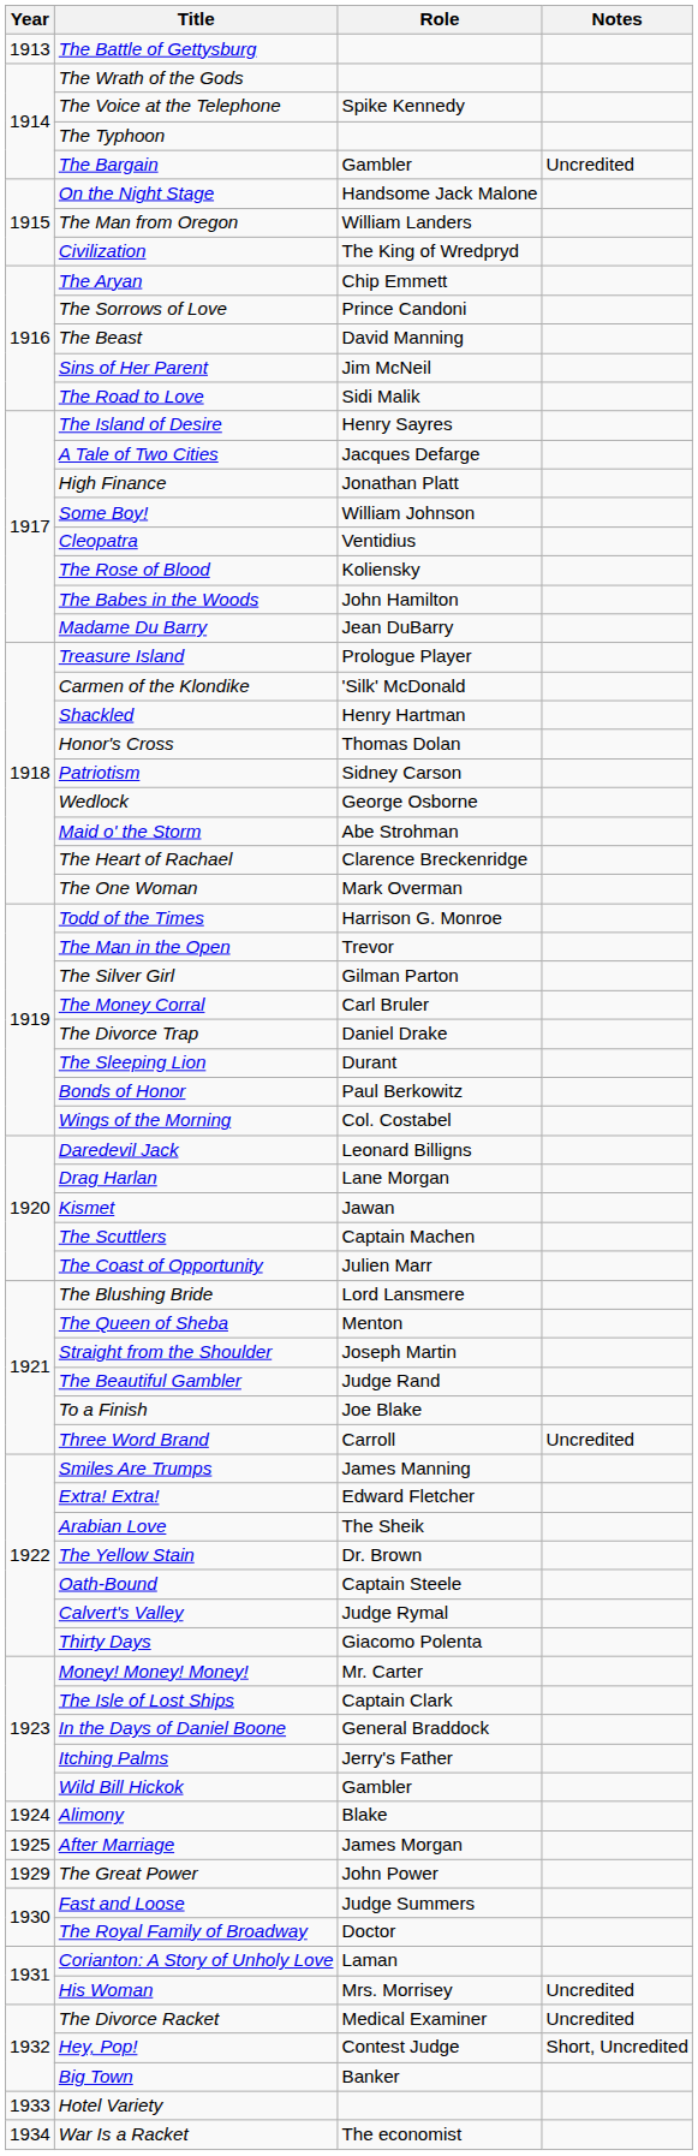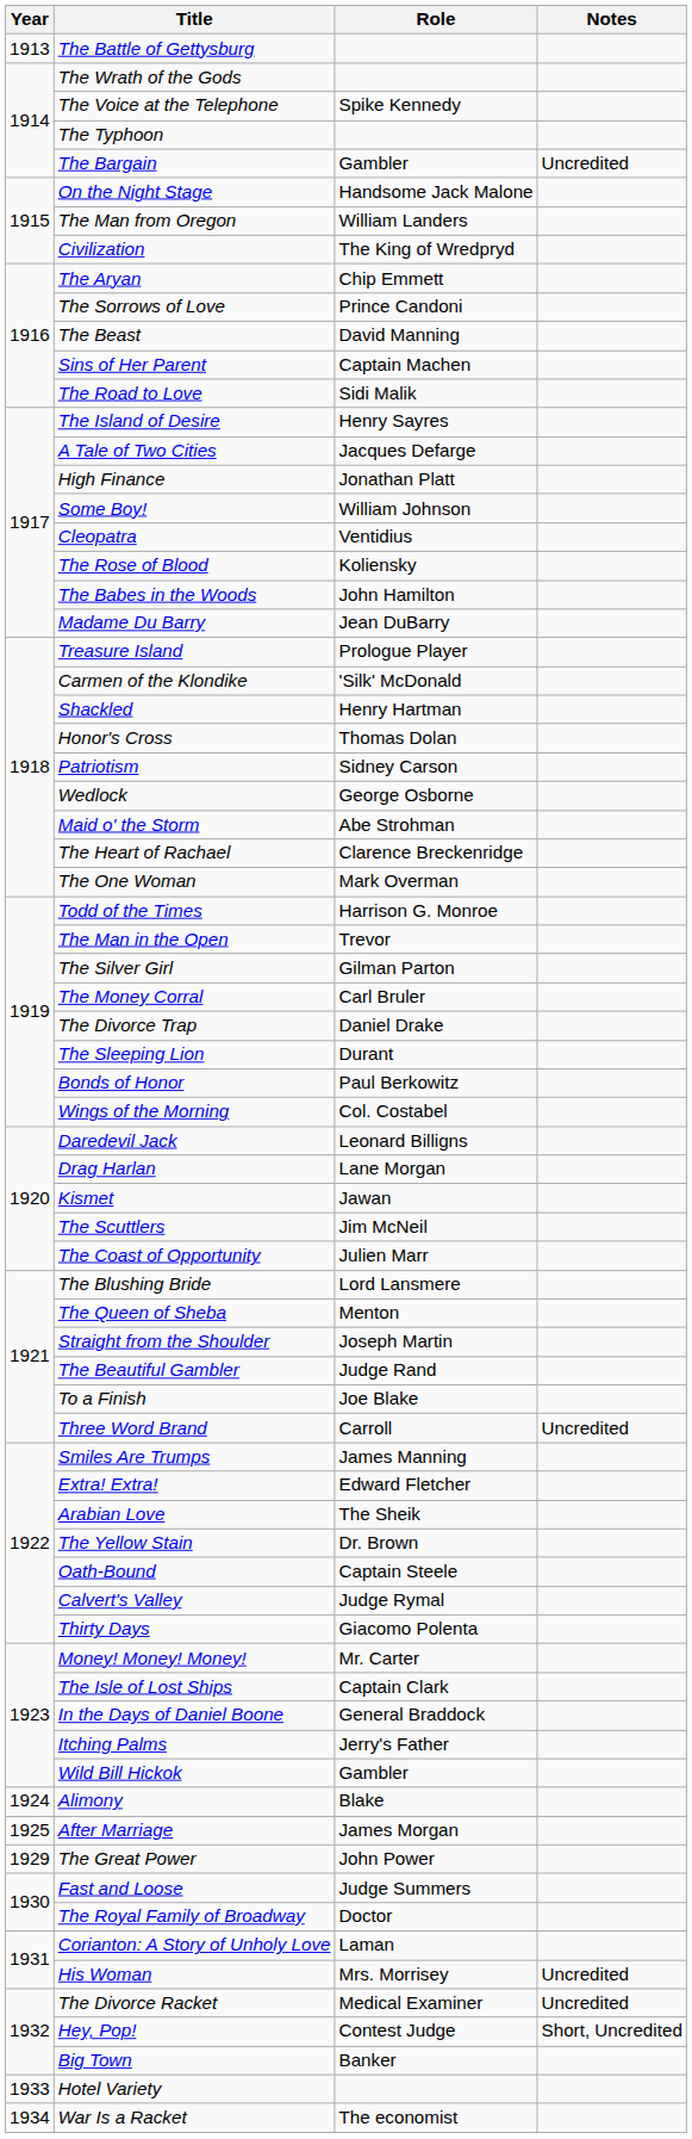 <table class="wikitable">
 <tr>
 <th>Year</th>
 <th>Title</th>
 <th>Role</th>
 <th>Notes</th>
 </tr>
 <tr>
 <td>1913</td>
 <td><em><a href='#'>The Battle of Gettysburg</a></em></td>
 <td></td>
 <td></td>
 </tr>
 <tr>
 <td rowspan=4>1914</td>
 <td><em>The Wrath of the Gods</em></td>
 <td></td>
 <td></td>
 </tr>
 <tr>
 <td><em>The Voice at the Telephone</em></td>
 <td>Spike Kennedy</td>
 <td></td>
 </tr>
 <tr>
 <td><em>The Typhoon</em></td>
 <td></td>
 <td></td>
 </tr>
 <tr>
 <td><em><a href='#'>The Bargain</a></em></td>
 <td>Gambler</td>
 <td>Uncredited</td>
 </tr>
 <tr>
 <td rowspan=3>1915</td>
 <td><em><a href='#'>On the Night Stage</a></em></td>
 <td>Handsome Jack Malone</td>
 <td></td>
 </tr>
 <tr>
 <td><em>The Man from Oregon</em></td>
 <td>William Landers</td>
 <td></td>
 </tr>
 <tr>
 <td><em><a href='#'>Civilization</a></em></td>
 <td>The King of Wredpryd</td>
 <td></td>
 </tr>
 <tr>
 <td rowspan=5>1916</td>
 <td><em><a href='#'>The Aryan</a></em></td>
 <td>Chip Emmett</td>
 <td></td>
 </tr>
 <tr>
 <td><em>The Sorrows of Love</em></td>
 <td>Prince Candoni</td>
 <td></td>
 </tr>
 <tr>
 <td><em>The Beast</em></td>
 <td>David Manning</td>
 <td></td>
 </tr>
 <tr>
 <td><em><a href='#'>Sins of Her Parent</a></em></td>
-<td>Jim McNeil</td>
+<td>Captain Machen</td>
 <td></td>
 </tr>
 <tr>
 <td><em><a href='#'>The Road to Love</a></em></td>
 <td>Sidi Malik</td>
 <td></td>
 </tr>
 <tr>
 <td rowspan=8>1917</td>
 <td><em><a href='#'>The Island of Desire</a></em></td>
 <td>Henry Sayres</td>
 <td></td>
 </tr>
 <tr>
 <td><em><a href='#'>A Tale of Two Cities</a></em></td>
 <td>Jacques Defarge</td>
 <td></td>
 </tr>
 <tr>
 <td><em>High Finance</em></td>
 <td>Jonathan Platt</td>
 <td></td>
 </tr>
 <tr>
 <td><em><a href='#'>Some Boy!</a></em></td>
 <td>William Johnson</td>
 <td></td>
 </tr>
 <tr>
 <td><em><a href='#'>Cleopatra</a></em></td>
 <td>Ventidius</td>
 <td></td>
 </tr>
 <tr>
 <td><em><a href='#'>The Rose of Blood</a></em></td>
 <td>Koliensky</td>
 <td></td>
 </tr>
 <tr>
 <td><em><a href='#'>The Babes in the Woods</a></em></td>
 <td>John Hamilton</td>
 <td></td>
 </tr>
 <tr>
 <td><em><a href='#'>Madame Du Barry</a></em></td>
 <td>Jean DuBarry</td>
 <td></td>
 </tr>
 <tr>
 <td rowspan=9>1918</td>
 <td><em><a href='#'>Treasure Island</a></em></td>
 <td>Prologue Player</td>
 <td></td>
 </tr>
 <tr>
 <td><em>Carmen of the Klondike</em></td>
 <td>'Silk' McDonald</td>
 <td></td>
 </tr>
 <tr>
 <td><em><a href='#'>Shackled</a></em></td>
 <td>Henry Hartman</td>
 <td></td>
 </tr>
 <tr>
 <td><em>Honor's Cross</em></td>
 <td>Thomas Dolan</td>
 <td></td>
 </tr>
 <tr>
 <td><em><a href='#'>Patriotism</a></em></td>
 <td>Sidney Carson</td>
 <td></td>
 </tr>
 <tr>
 <td><em>Wedlock</em></td>
 <td>George Osborne</td>
 <td></td>
 </tr>
 <tr>
 <td><em><a href='#'>Maid o' the Storm</a></em></td>
 <td>Abe Strohman</td>
 <td></td>
 </tr>
 <tr>
 <td><em>The Heart of Rachael</em></td>
 <td>Clarence Breckenridge</td>
 <td></td>
 </tr>
 <tr>
 <td><em>The One Woman</em></td>
 <td>Mark Overman</td>
 <td></td>
 </tr>
 <tr>
 <td rowspan=8>1919</td>
 <td><em><a href='#'>Todd of the Times</a></em></td>
 <td>Harrison G. Monroe</td>
 <td></td>
 </tr>
 <tr>
 <td><em><a href='#'>The Man in the Open</a></em></td>
 <td>Trevor</td>
 <td></td>
 </tr>
 <tr>
 <td><em>The Silver Girl</em></td>
 <td>Gilman Parton</td>
 <td></td>
 </tr>
 <tr>
 <td><em><a href='#'>The Money Corral</a></em></td>
 <td>Carl Bruler</td>
 <td></td>
 </tr>
 <tr>
 <td><em>The Divorce Trap</em></td>
 <td>Daniel Drake</td>
 <td></td>
 </tr>
 <tr>
 <td><em><a href='#'>The Sleeping Lion</a></em></td>
 <td>Durant</td>
 <td></td>
 </tr>
 <tr>
 <td><em><a href='#'>Bonds of Honor</a></em></td>
 <td>Paul Berkowitz</td>
 <td></td>
 </tr>
 <tr>
 <td><em><a href='#'>Wings of the Morning</a></em></td>
 <td>Col. Costabel</td>
 <td></td>
 </tr>
 <tr>
 <td rowspan=5>1920</td>
 <td><em><a href='#'>Daredevil Jack</a></em></td>
 <td>Leonard Billigns</td>
 <td></td>
 </tr>
 <tr>
 <td><em><a href='#'>Drag Harlan</a></em></td>
 <td>Lane Morgan</td>
 <td></td>
 </tr>
 <tr>
 <td><em><a href='#'>Kismet</a></em></td>
 <td>Jawan</td>
 <td></td>
 </tr>
 <tr>
 <td><em><a href='#'>The Scuttlers</a></em></td>
-<td>Captain Machen</td>
+<td>Jim McNeil</td>
 <td></td>
 </tr>
 <tr>
 <td><em><a href='#'>The Coast of Opportunity</a></em></td>
 <td>Julien Marr</td>
 <td></td>
 </tr>
 <tr>
 <td rowspan=6>1921</td>
 <td><em>The Blushing Bride</em></td>
 <td>Lord Lansmere</td>
 <td></td>
 </tr>
 <tr>
 <td><em><a href='#'>The Queen of Sheba</a></em></td>
 <td>Menton</td>
 <td></td>
 </tr>
 <tr>
 <td><em><a href='#'>Straight from the Shoulder</a></em></td>
 <td>Joseph Martin</td>
 <td></td>
 </tr>
 <tr>
 <td><em><a href='#'>The Beautiful Gambler</a></em></td>
 <td>Judge Rand</td>
 <td></td>
 </tr>
 <tr>
 <td><em>To a Finish</em></td>
 <td>Joe Blake</td>
 <td></td>
 </tr>
 <tr>
 <td><em><a href='#'>Three Word Brand</a></em></td>
 <td>Carroll</td>
 <td>Uncredited</td>
 </tr>
 <tr>
 <td rowspan=7>1922</td>
 <td><em><a href='#'>Smiles Are Trumps</a></em></td>
 <td>James Manning</td>
 <td></td>
 </tr>
 <tr>
 <td><em><a href='#'>Extra! Extra!</a></em></td>
 <td>Edward Fletcher</td>
 <td></td>
 </tr>
 <tr>
 <td><em><a href='#'>Arabian Love</a></em></td>
 <td>The Sheik</td>
 <td></td>
 </tr>
 <tr>
 <td><em><a href='#'>The Yellow Stain</a></em></td>
 <td>Dr. Brown</td>
 <td></td>
 </tr>
 <tr>
 <td><em><a href='#'>Oath-Bound</a></em></td>
 <td>Captain Steele</td>
 <td></td>
 </tr>
 <tr>
 <td><em><a href='#'>Calvert's Valley</a></em></td>
 <td>Judge Rymal</td>
 <td></td>
 </tr>
 <tr>
 <td><em><a href='#'>Thirty Days</a></em></td>
 <td>Giacomo Polenta</td>
 <td></td>
 </tr>
 <tr>
 <td rowspan=5>1923</td>
 <td><em><a href='#'>Money! Money! Money!</a></em></td>
 <td>Mr. Carter</td>
 <td></td>
 </tr>
 <tr>
 <td><em><a href='#'>The Isle of Lost Ships</a></em></td>
 <td>Captain Clark</td>
 <td></td>
 </tr>
 <tr>
 <td><em><a href='#'>In the Days of Daniel Boone</a></em></td>
 <td>General Braddock</td>
 <td></td>
 </tr>
 <tr>
 <td><em><a href='#'>Itching Palms</a></em></td>
 <td>Jerry's Father</td>
 <td></td>
 </tr>
 <tr>
 <td><em><a href='#'>Wild Bill Hickok</a></em></td>
 <td>Gambler</td>
 <td></td>
 </tr>
 <tr>
 <td>1924</td>
 <td><em><a href='#'>Alimony</a></em></td>
 <td>Blake</td>
 <td></td>
 </tr>
 <tr>
 <td>1925</td>
 <td><em><a href='#'>After Marriage</a></em></td>
 <td>James Morgan</td>
 <td></td>
 </tr>
 <tr>
 <td>1929</td>
 <td><em>The Great Power</em></td>
 <td>John Power</td>
 <td></td>
 </tr>
 <tr>
 <td rowspan=2>1930</td>
 <td><em><a href='#'>Fast and Loose</a></em></td>
 <td>Judge Summers</td>
 <td></td>
 </tr>
 <tr>
 <td><em><a href='#'>The Royal Family of Broadway</a></em></td>
 <td>Doctor</td>
 <td></td>
 </tr>
 <tr>
 <td rowspan=2>1931</td>
 <td><em><a href='#'>Corianton: A Story of Unholy Love</a></em></td>
 <td>Laman</td>
 <td></td>
 </tr>
 <tr>
 <td><em><a href='#'>His Woman</a></em></td>
 <td>Mrs. Morrisey</td>
 <td>Uncredited</td>
 </tr>
 <tr>
 <td rowspan=3>1932</td>
 <td><em>The Divorce Racket</em></td>
 <td>Medical Examiner</td>
 <td>Uncredited</td>
 </tr>
 <tr>
 <td><em><a href='#'>Hey, Pop!</a></em></td>
 <td>Contest Judge</td>
 <td>Short, Uncredited</td>
 </tr>
 <tr>
 <td><em><a href='#'>Big Town</a></em></td>
 <td>Banker</td>
 <td></td>
 </tr>
 <tr>
 <td>1933</td>
 <td><em>Hotel Variety</em></td>
 <td></td>
 <td></td>
 </tr>
 <tr>
 <td>1934</td>
 <td><em>War Is a Racket</em></td>
 <td>The economist</td>
 <td></td>
 </tr>
 </table>
